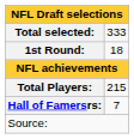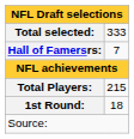 <table class="wikitable">
 <tr>
 <th colspan="2"  style="background:#fc3; text-align:center;"><span>NFL Draft selections</span></th>
 </tr>
 <tr>
 <th>Total selected:</th>
 <td align=center>333</td>
 </tr>
 <tr>
-<th>1st Round:</th>
-<td align=center>18</td>
+<th><a href='#'>Hall of Famers</a>rs:</th>
+<td align=center>7</td>
 </tr>
 <tr>
 <th colspan="2"  style="background:#fc3; text-align:center;"><span>NFL achievements</span></th>
 </tr>
 <tr>
 <th>Total Players:</th>
 <td align=center>215</td>
 </tr>
 <tr>
-<th><a href='#'>Hall of Famers</a>rs:</th>
-<td align=center>7</td>
+<th>1st Round:</th>
+<td align=center>18</td>
 </tr>
 <tr>
 <td colspan=2>Source:</td>
 </tr>
 </table>
